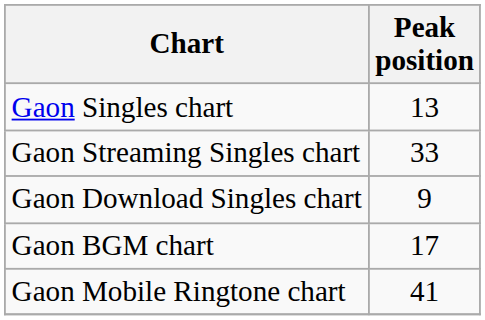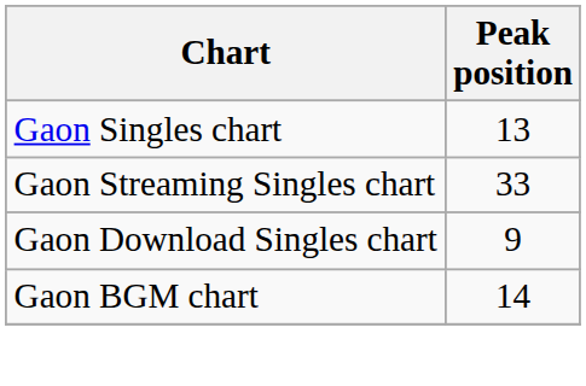 <table class="wikitable sortable">
 <tr>
 <th>Chart</th>
 <th>Peak<br>position</th>
 </tr>
 <tr>
 <td><a href='#'>Gaon</a> Singles chart</td>
 <td align="center">13</td>
 </tr>
 <tr>
 <td>Gaon Streaming Singles chart</td>
 <td align="center">33</td>
 </tr>
 <tr>
 <td>Gaon Download Singles chart</td>
 <td align="center">9</td>
 </tr>
 <tr>
 <td>Gaon BGM chart</td>
-<td align="center">17</td>
-</tr>
-<tr>
-<td>Gaon Mobile Ringtone chart</td>
-<td align="center">41</td>
+<td align="center">14</td>
 </tr>
 <tr>
 </tr>
 </table>
